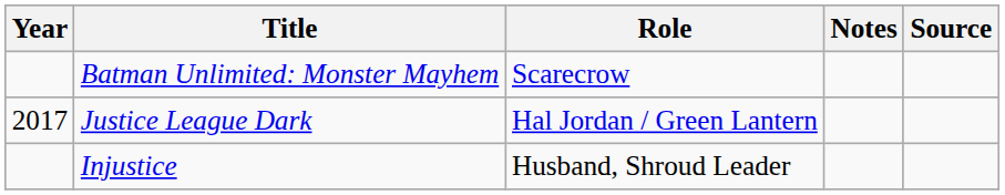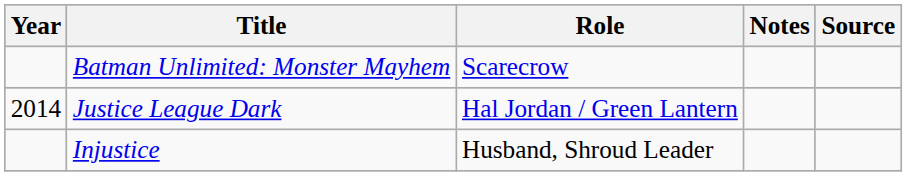 <table class="wikitable sortable plainrowheaders" style="width=95%; font-size: 95%;">
 <tr>
 <th>Year </th>
 <th>Title</th>
 <th>Role</th>
 <th class="unsortable">Notes </th>
 <th class="unsortable">Source</th>
 </tr>
 <tr>
 <td></td>
 <td><em><a href='#'>Batman Unlimited: Monster Mayhem</a></em></td>
 <td><a href='#'>Scarecrow</a></td>
 <td></td>
 <td></td>
 </tr>
 <tr>
-<td>2017</td>
+<td>2014</td>
 <td><em><a href='#'>Justice League Dark</a></em></td>
 <td><a href='#'>Hal Jordan / Green Lantern</a></td>
 <td></td>
 <td></td>
 </tr>
 <tr>
 <td></td>
 <td><em><a href='#'>Injustice</a></em></td>
 <td>Husband, Shroud Leader</td>
 <td></td>
 <td></td>
 </tr>
 </table>
